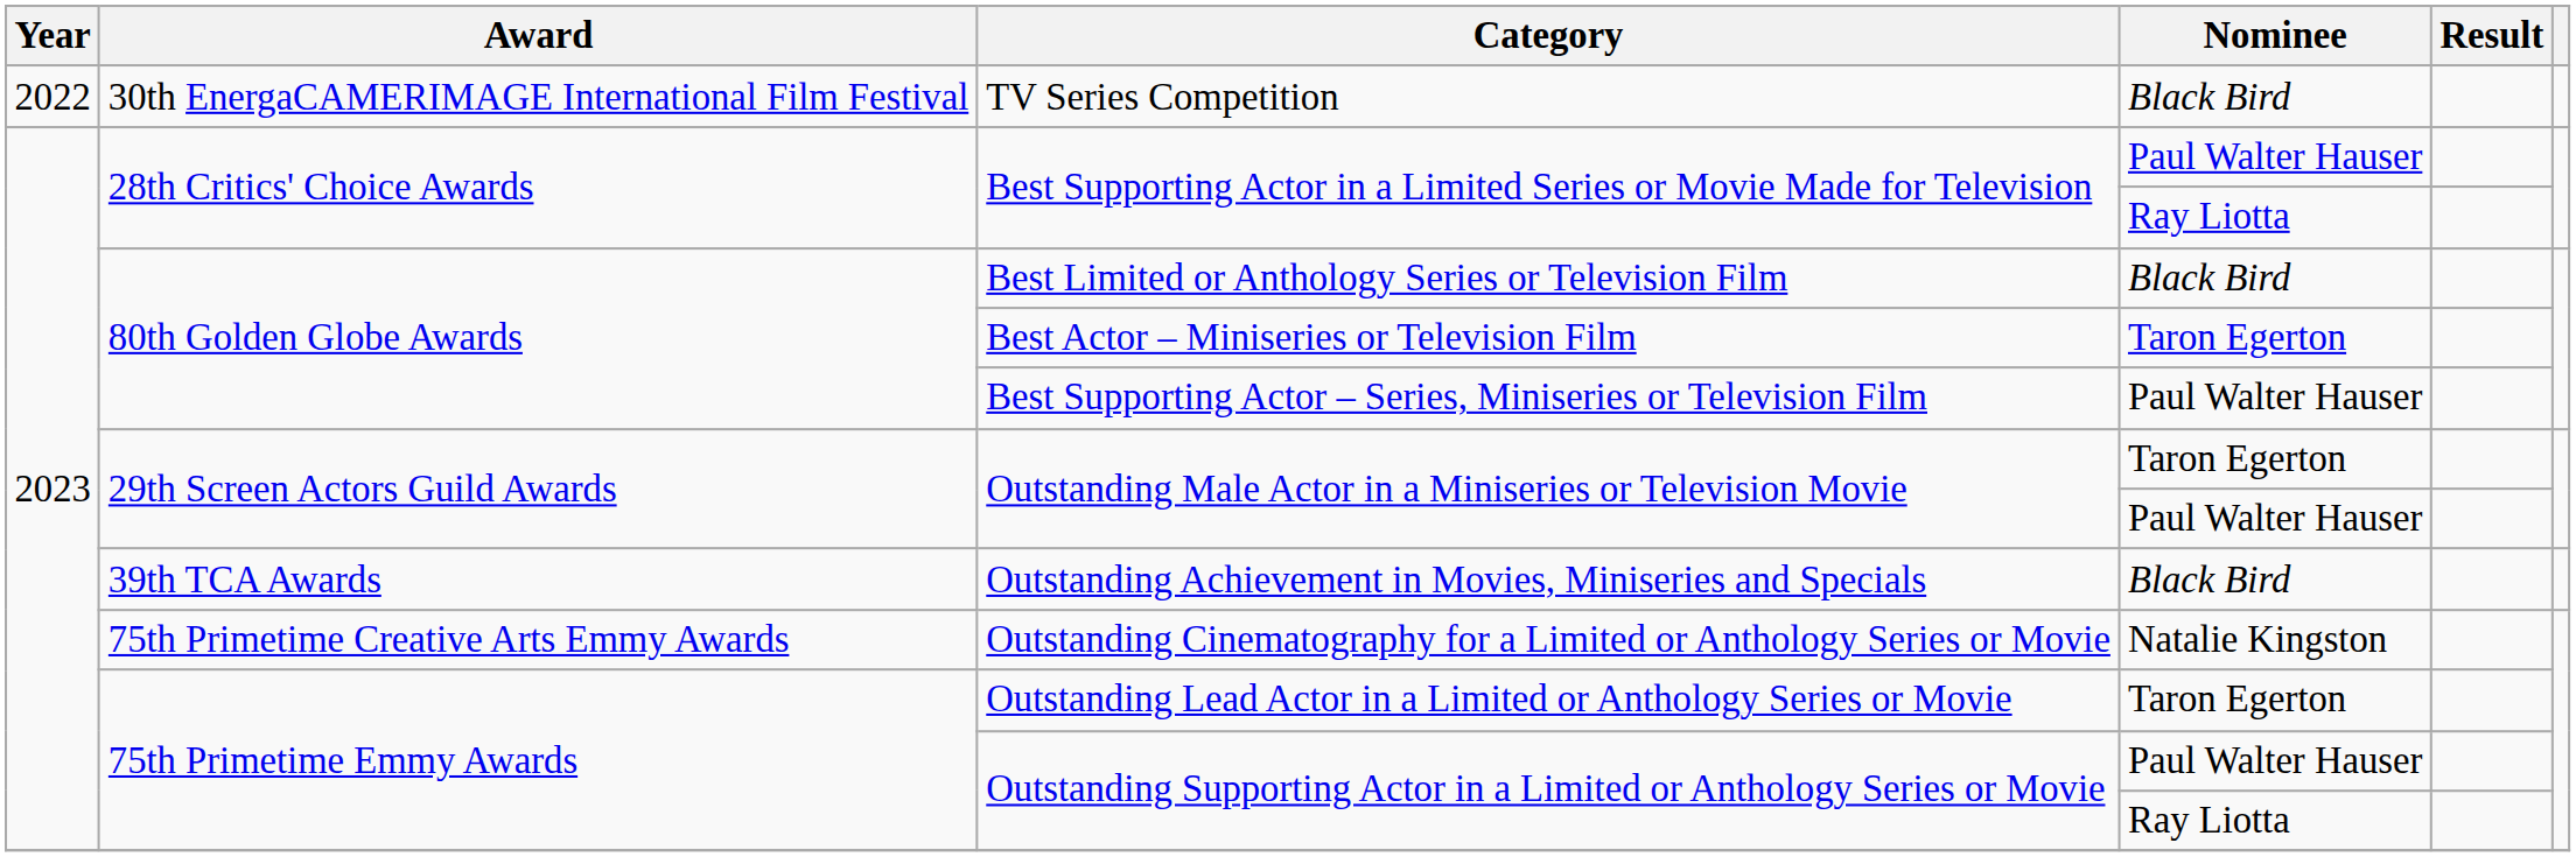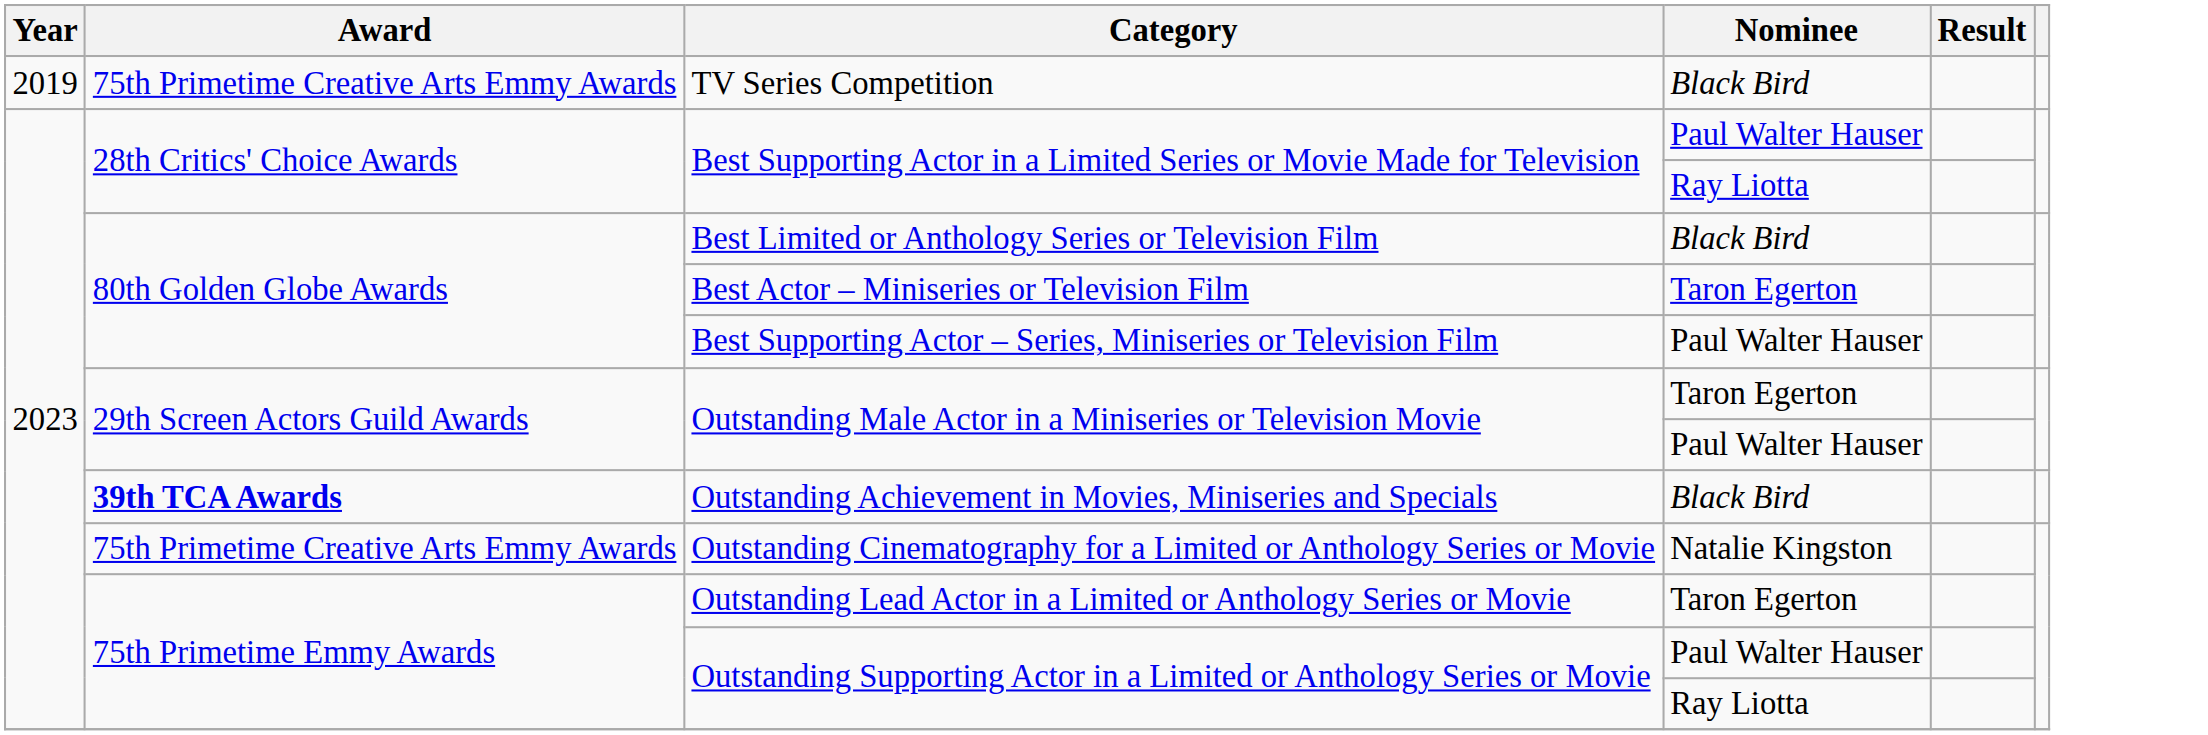 <table class="wikitable sortable">
 <tr>
 <th>Year</th>
 <th>Award</th>
 <th>Category</th>
 <th>Nominee</th>
 <th>Result</th>
 <th></th>
 </tr>
 <tr>
-<td align="center">2022</td>
-<td>30th <a href='#'>EnergaCAMERIMAGE International Film Festival</a></td>
+<td align="center">2019</td>
+<td><a href='#'>75th Primetime Creative Arts Emmy Awards</a></td>
 <td>TV Series Competition</td>
 <td><em>Black Bird</em></td>
 <td></td>
 <td align="center"></td>
 </tr>
 <tr>
 <td rowspan="12" align="center">2023</td>
 <td rowspan="2"><a href='#'>28th Critics' Choice Awards</a></td>
 <td rowspan="2"><a href='#'>Best Supporting Actor in a Limited Series or Movie Made for Television</a></td>
 <td><a href='#'>Paul Walter Hauser</a></td>
 <td></td>
 <td rowspan="2" align="center"></td>
 </tr>
 <tr>
 <td><a href='#'>Ray Liotta</a></td>
 <td></td>
 </tr>
 <tr>
 <td rowspan="3"><a href='#'>80th Golden Globe Awards</a></td>
 <td><a href='#'>Best Limited or Anthology Series or Television Film</a></td>
 <td><em>Black Bird</em></td>
 <td></td>
 <td align="center" rowspan="3"></td>
 </tr>
 <tr>
 <td><a href='#'>Best Actor – Miniseries or Television Film</a></td>
 <td><a href='#'>Taron Egerton</a></td>
 <td></td>
 </tr>
 <tr>
 <td><a href='#'>Best Supporting Actor – Series, Miniseries or Television Film</a></td>
 <td>Paul Walter Hauser</td>
 <td></td>
 </tr>
 <tr>
 <td rowspan="2"><a href='#'>29th Screen Actors Guild Awards</a></td>
 <td rowspan="2"><a href='#'>Outstanding Male Actor in a Miniseries or Television Movie</a></td>
 <td>Taron Egerton</td>
 <td></td>
 <td align="center" rowspan="2"></td>
 </tr>
 <tr>
 <td>Paul Walter Hauser</td>
 <td></td>
 </tr>
 <tr>
-<td><a href='#'>39th TCA Awards</a></td>
+<td><strong><a href='#'>39th TCA Awards</a></strong></td>
 <td><a href='#'>Outstanding Achievement in Movies, Miniseries and Specials</a></td>
 <td><em>Black Bird</em></td>
 <td></td>
 <td align="center"></td>
 </tr>
 <tr>
 <td><a href='#'>75th Primetime Creative Arts Emmy Awards</a></td>
 <td><a href='#'>Outstanding Cinematography for a Limited or Anthology Series or Movie</a></td>
 <td>Natalie Kingston </td>
 <td></td>
 <td rowspan="4" align="center"></td>
 </tr>
 <tr>
 <td rowspan="3"><a href='#'>75th Primetime Emmy Awards</a></td>
 <td><a href='#'>Outstanding Lead Actor in a Limited or Anthology Series or Movie</a></td>
 <td>Taron Egerton</td>
 <td></td>
 </tr>
 <tr>
 <td rowspan="2"><a href='#'>Outstanding Supporting Actor in a Limited or Anthology Series or Movie</a></td>
 <td>Paul Walter Hauser</td>
 <td></td>
 </tr>
 <tr>
 <td>Ray Liotta</td>
 <td></td>
 </tr>
 <tr>
 </tr>
 </table>
